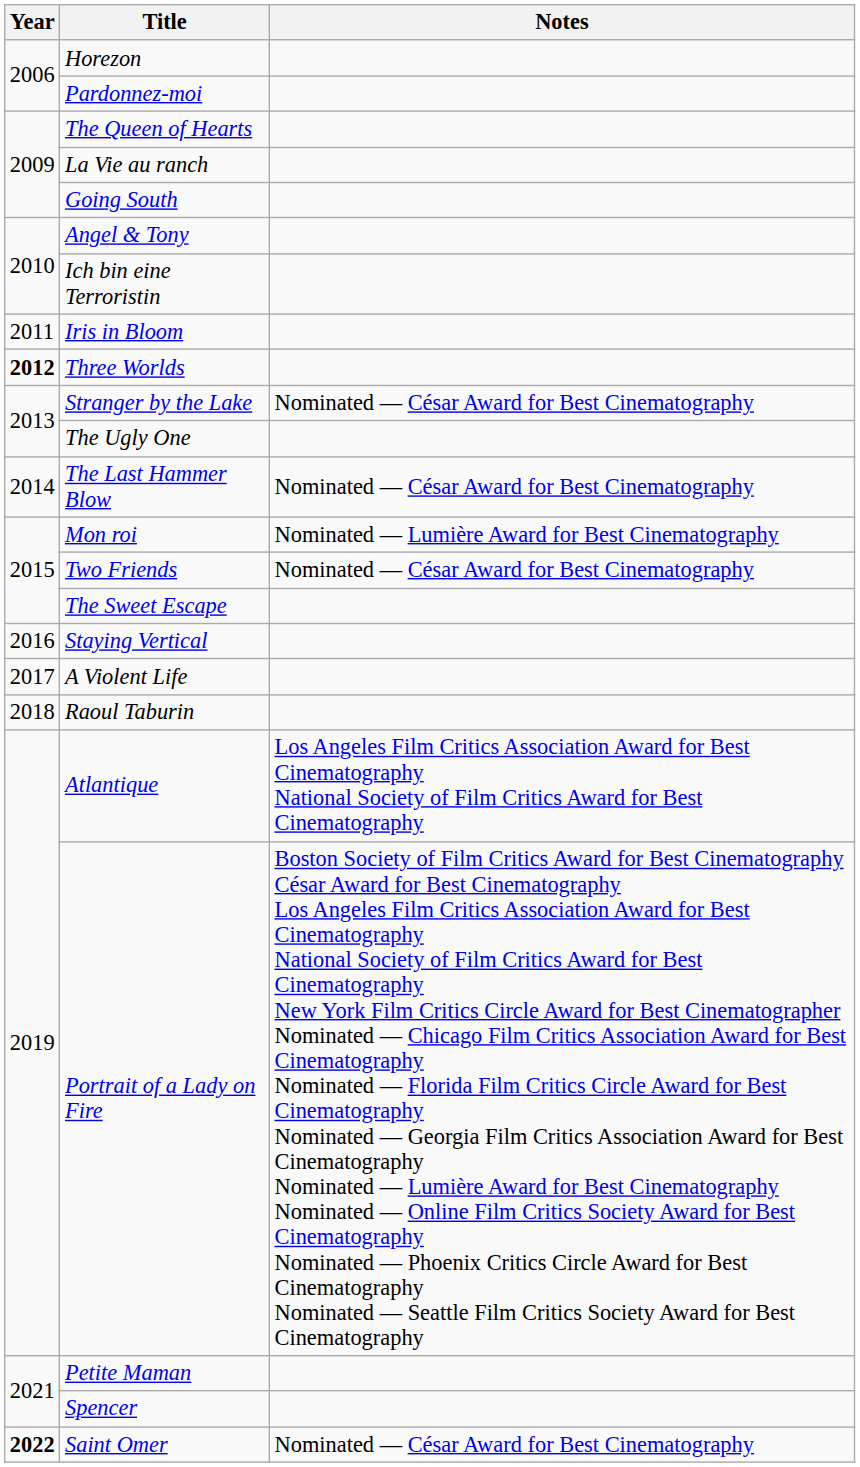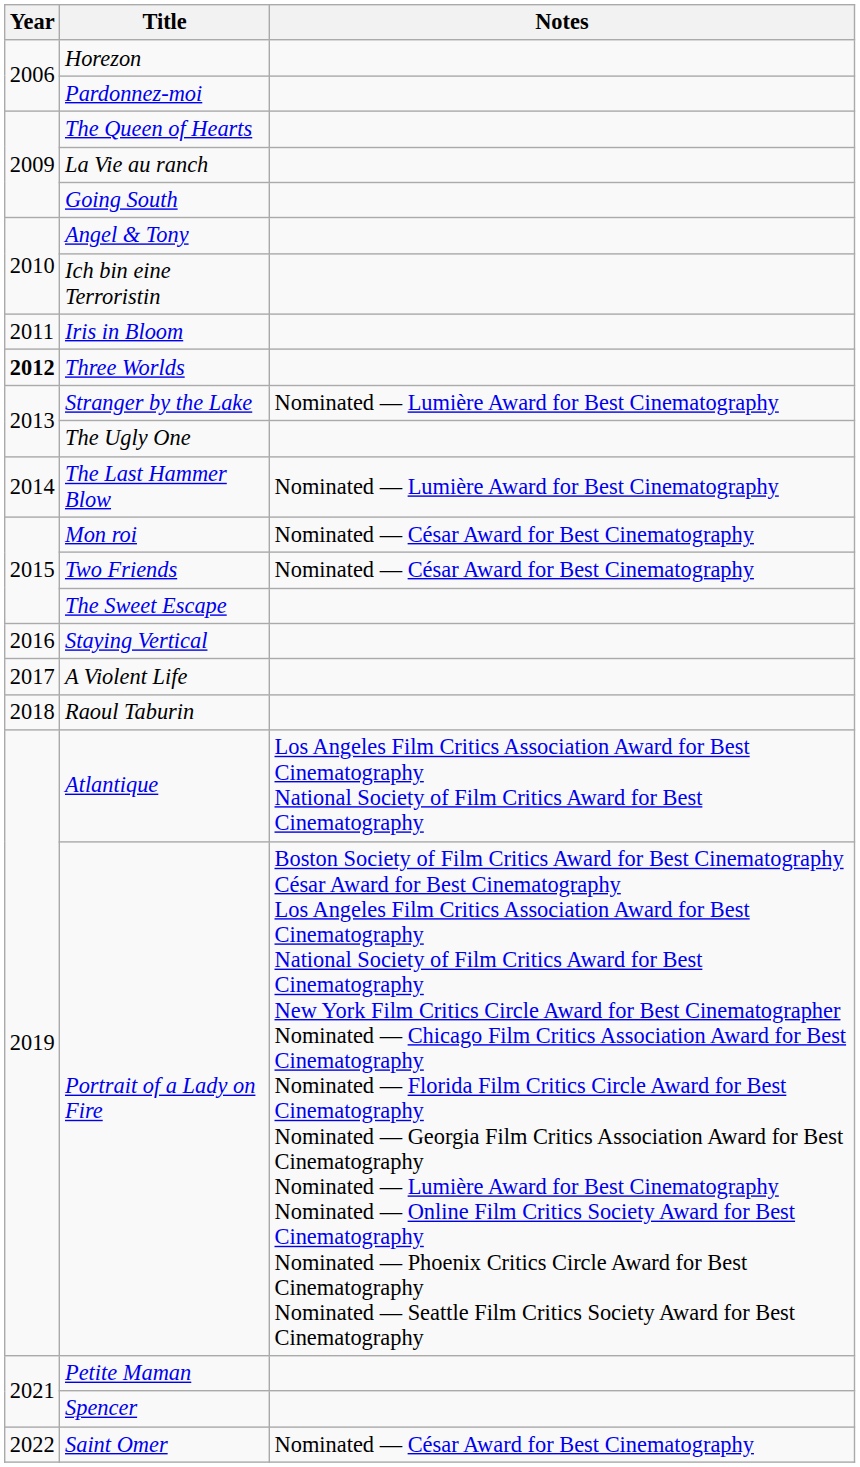 <table class="wikitable">
 <tr>
 <th>Year</th>
 <th>Title</th>
 <th>Notes</th>
 </tr>
 <tr>
 <td rowspan=2>2006</td>
 <td><em>Horezon</em></td>
 <td></td>
 </tr>
 <tr>
 <td><em><a href='#'>Pardonnez-moi</a></em></td>
 <td></td>
 </tr>
 <tr>
 <td rowspan=3>2009</td>
 <td><em><a href='#'>The Queen of Hearts</a></em></td>
 <td></td>
 </tr>
 <tr>
 <td><em>La Vie au ranch</em></td>
 <td></td>
 </tr>
 <tr>
 <td><em><a href='#'>Going South</a></em></td>
 <td></td>
 </tr>
 <tr>
 <td rowspan=2>2010</td>
 <td><em><a href='#'>Angel & Tony</a></em></td>
 <td></td>
 </tr>
 <tr>
 <td><em>Ich bin eine Terroristin</em></td>
 <td></td>
 </tr>
 <tr>
 <td>2011</td>
 <td><em><a href='#'>Iris in Bloom</a></em></td>
 <td></td>
 </tr>
 <tr>
 <td><strong>2012</strong></td>
 <td><em><a href='#'>Three Worlds</a></em></td>
 <td></td>
 </tr>
 <tr>
 <td rowspan=2>2013</td>
 <td><em><a href='#'>Stranger by the Lake</a></em></td>
-<td>Nominated — <a href='#'>César Award for Best Cinematography</a></td>
+<td>Nominated — <a href='#'>Lumière Award for Best Cinematography</a></td>
 </tr>
 <tr>
 <td><em>The Ugly One</em></td>
 <td></td>
 </tr>
 <tr>
 <td>2014</td>
 <td><em><a href='#'>The Last Hammer Blow</a></em></td>
-<td>Nominated — <a href='#'>César Award for Best Cinematography</a></td>
+<td>Nominated — <a href='#'>Lumière Award for Best Cinematography</a></td>
 </tr>
 <tr>
 <td rowspan=3>2015</td>
 <td><em><a href='#'>Mon roi</a></em></td>
-<td>Nominated — <a href='#'>Lumière Award for Best Cinematography</a></td>
+<td>Nominated — <a href='#'>César Award for Best Cinematography</a></td>
 </tr>
 <tr>
 <td><em><a href='#'>Two Friends</a></em></td>
 <td>Nominated — <a href='#'>César Award for Best Cinematography</a></td>
 </tr>
 <tr>
 <td><em><a href='#'>The Sweet Escape</a></em></td>
 <td></td>
 </tr>
 <tr>
 <td>2016</td>
 <td><em><a href='#'>Staying Vertical</a></em></td>
 <td></td>
 </tr>
 <tr>
 <td>2017</td>
 <td><em>A Violent Life</em></td>
 <td></td>
 </tr>
 <tr>
 <td>2018</td>
 <td><em>Raoul Taburin</em></td>
 <td></td>
 </tr>
 <tr>
 <td rowspan=2>2019</td>
 <td><em><a href='#'>Atlantique</a></em></td>
 <td><a href='#'>Los Angeles Film Critics Association Award for Best Cinematography</a> <br> <a href='#'>National Society of Film Critics Award for Best Cinematography</a></td>
 </tr>
 <tr>
 <td><em><a href='#'>Portrait of a Lady on Fire</a></em></td>
 <td><a href='#'>Boston Society of Film Critics Award for Best Cinematography</a> <br> <a href='#'>César Award for Best Cinematography</a> <br> <a href='#'>Los Angeles Film Critics Association Award for Best Cinematography</a> <br> <a href='#'>National Society of Film Critics Award for Best Cinematography</a>  <br> <a href='#'>New York Film Critics Circle Award for Best Cinematographer</a> <br> Nominated — <a href='#'>Chicago Film Critics Association Award for Best Cinematography</a> <br> Nominated — <a href='#'>Florida Film Critics Circle Award for Best Cinematography</a> <br> Nominated — Georgia Film Critics Association Award for Best Cinematography <br> Nominated — <a href='#'>Lumière Award for Best Cinematography</a> <br> Nominated — <a href='#'>Online Film Critics Society Award for Best Cinematography</a> <br> Nominated — Phoenix Critics Circle Award for Best Cinematography <br> Nominated — Seattle Film Critics Society Award for Best Cinematography</td>
 </tr>
 <tr>
 <td rowspan=2>2021</td>
 <td><em><a href='#'>Petite Maman</a></em></td>
 <td></td>
 </tr>
 <tr>
 <td><em><a href='#'>Spencer</a></em></td>
 <td></td>
 </tr>
 <tr>
-<td><strong>2022</strong></td>
+<td>2022</td>
 <td><em><a href='#'>Saint Omer</a></em></td>
 <td>Nominated — <a href='#'>César Award for Best Cinematography</a></td>
 </tr>
 </table>
